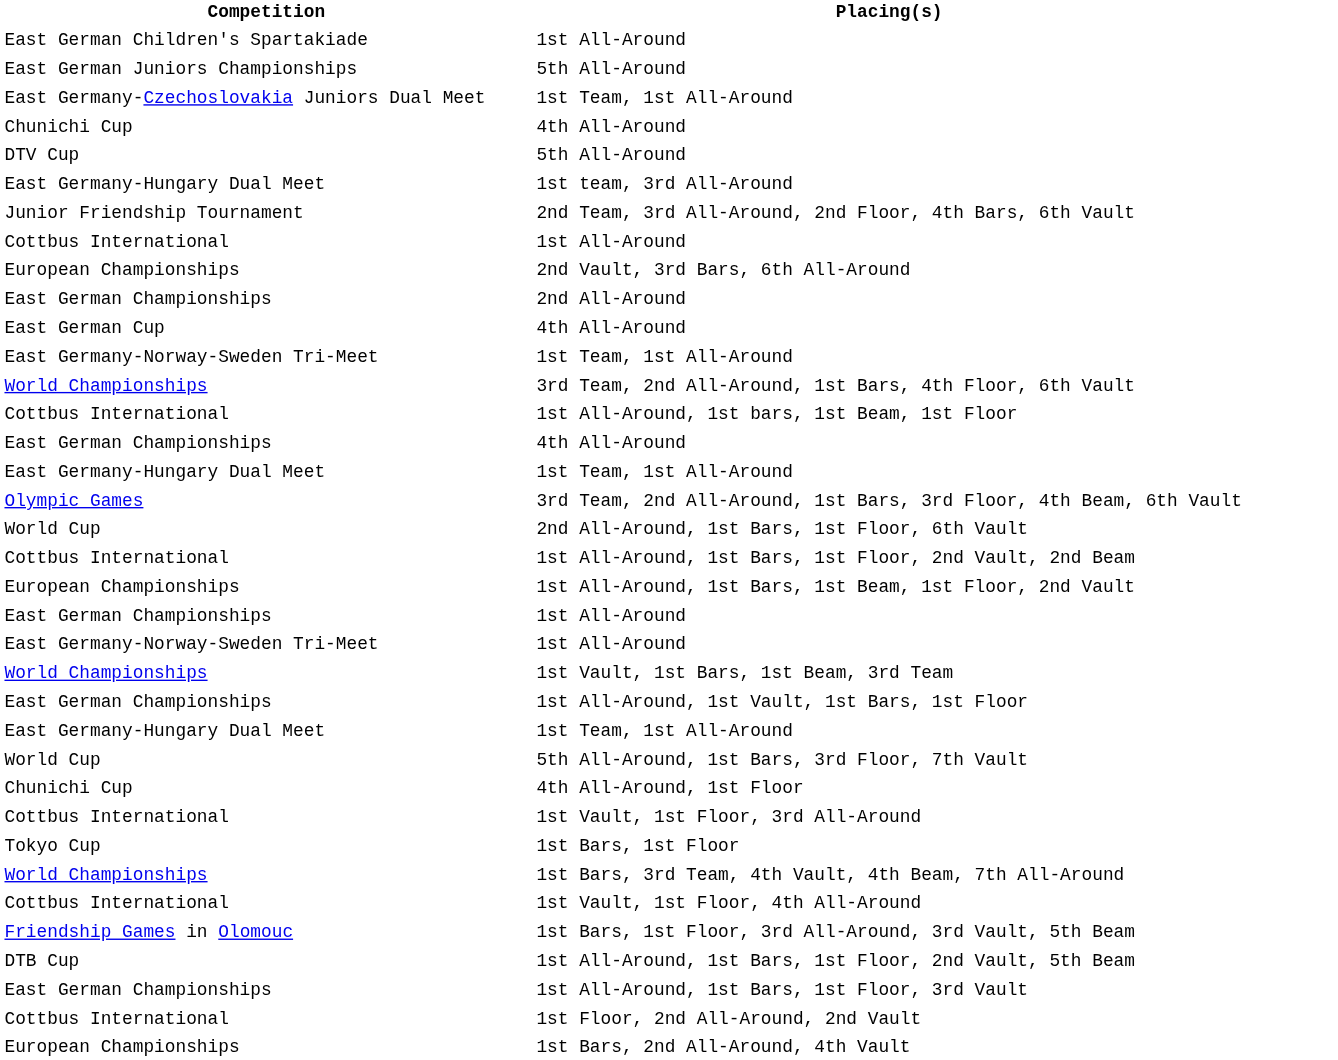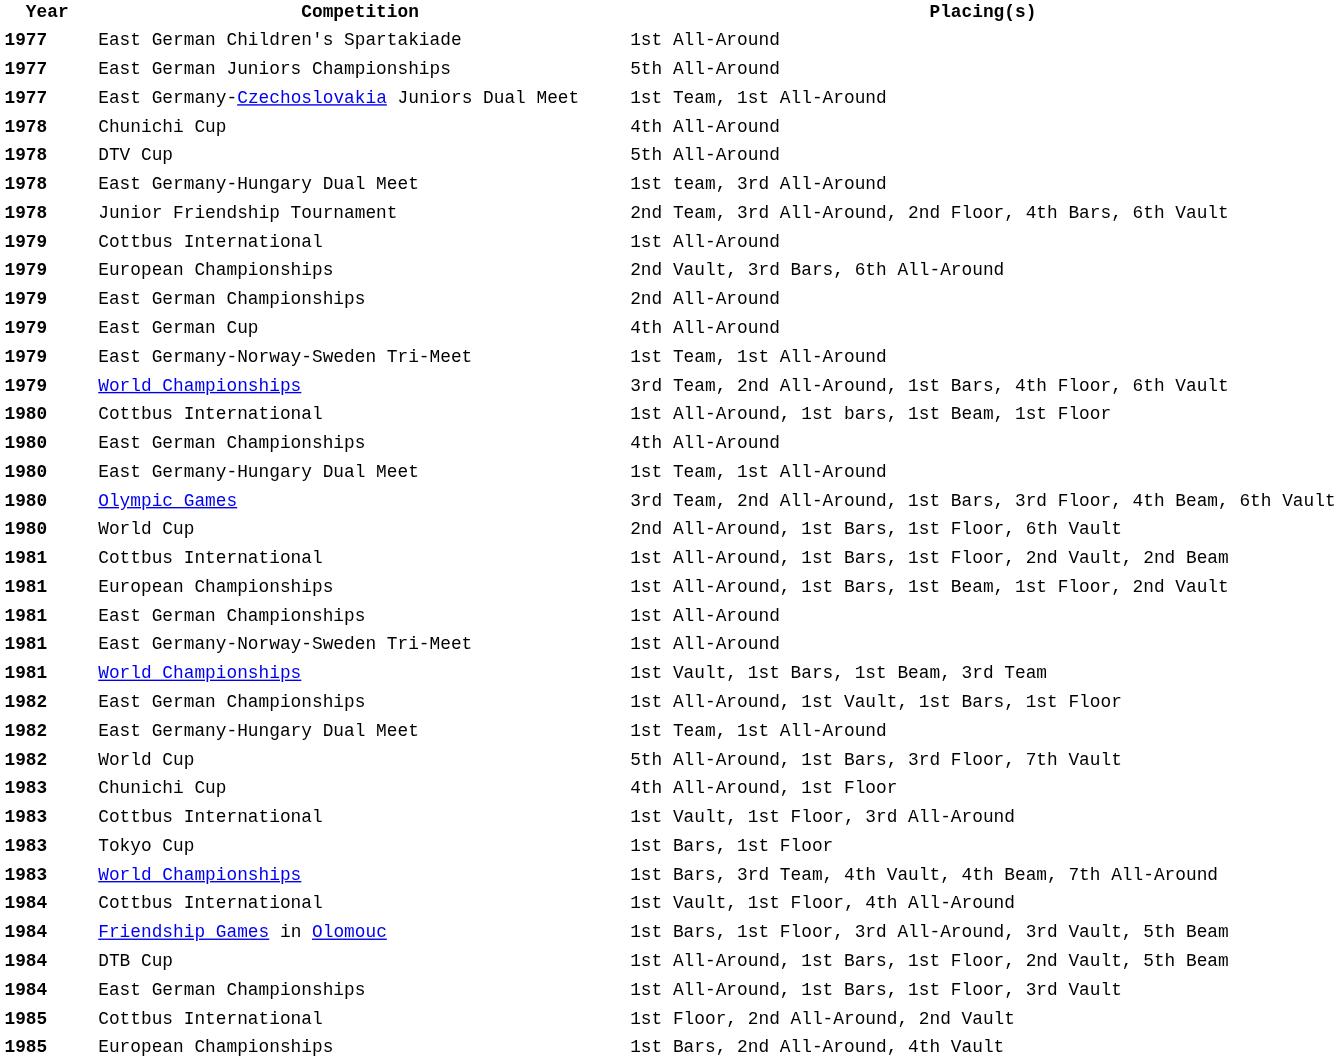 <table border=0 cellpadding=2 cellspacing=2>
 <tr>
+<th>Year</th>
 <th>Competition</th>
 <th>Placing(s)</th>
 </tr>
 <tr>
+<td><strong>1977</strong></td>
 <td>East German Children's Spartakiade</td>
 <td>1st All-Around</td>
 </tr>
 <tr>
+<td><strong>1977</strong></td>
 <td>East German Juniors Championships</td>
 <td>5th All-Around</td>
 </tr>
 <tr>
+<td><strong>1977</strong></td>
 <td>East Germany-<a href='#'>Czechoslovakia</a> Juniors Dual Meet    </td>
 <td>1st Team, 1st All-Around</td>
 </tr>
 <tr>
+<td><strong>1978</strong></td>
 <td>Chunichi Cup</td>
 <td>4th All-Around</td>
 </tr>
 <tr>
+<td><strong>1978</strong></td>
 <td>DTV Cup</td>
 <td>5th All-Around</td>
 </tr>
 <tr>
+<td><strong>1978</strong></td>
 <td>East Germany-Hungary Dual Meet</td>
 <td>1st team, 3rd All-Around</td>
 </tr>
 <tr>
+<td><strong>1978</strong></td>
 <td>Junior Friendship Tournament</td>
 <td>2nd Team, 3rd All-Around, 2nd Floor, 4th Bars, 6th Vault</td>
 </tr>
 <tr>
+<td><strong>1979</strong></td>
 <td>Cottbus International</td>
 <td>1st All-Around</td>
 </tr>
 <tr>
+<td><strong>1979</strong></td>
 <td>European Championships</td>
 <td>2nd Vault, 3rd Bars, 6th All-Around</td>
 </tr>
 <tr>
+<td><strong>1979</strong></td>
 <td>East German Championships</td>
 <td>2nd All-Around</td>
 </tr>
 <tr>
+<td><strong>1979</strong></td>
 <td>East German Cup</td>
 <td>4th All-Around</td>
 </tr>
 <tr>
+<td><strong>1979</strong></td>
 <td>East Germany-Norway-Sweden Tri-Meet</td>
 <td>1st Team, 1st All-Around</td>
 </tr>
 <tr>
+<td><strong>1979</strong></td>
 <td><a href='#'>World Championships</a></td>
 <td>3rd Team, 2nd All-Around, 1st Bars, 4th Floor, 6th Vault</td>
 </tr>
 <tr>
+<td><strong>1980</strong></td>
 <td>Cottbus International</td>
 <td>1st All-Around, 1st bars, 1st Beam, 1st Floor</td>
 </tr>
 <tr>
+<td><strong>1980</strong></td>
 <td>East German Championships</td>
 <td>4th All-Around</td>
 </tr>
 <tr>
+<td><strong>1980</strong></td>
 <td>East Germany-Hungary Dual Meet</td>
 <td>1st Team, 1st All-Around</td>
 </tr>
 <tr>
+<td><strong>1980</strong></td>
 <td><a href='#'>Olympic Games</a></td>
 <td>3rd Team, 2nd All-Around, 1st Bars, 3rd Floor, 4th Beam, 6th Vault</td>
 </tr>
 <tr>
+<td><strong>1980</strong></td>
 <td>World Cup</td>
 <td>2nd All-Around, 1st Bars, 1st Floor, 6th Vault</td>
 </tr>
 <tr>
+<td><strong>1981</strong></td>
 <td>Cottbus International</td>
 <td>1st All-Around, 1st Bars, 1st Floor, 2nd Vault, 2nd Beam</td>
 </tr>
 <tr>
+<td><strong>1981</strong></td>
 <td>European Championships</td>
 <td>1st All-Around, 1st Bars, 1st Beam, 1st Floor, 2nd Vault</td>
 </tr>
 <tr>
+<td><strong>1981</strong></td>
 <td>East German Championships</td>
 <td>1st All-Around</td>
 </tr>
 <tr>
+<td><strong>1981</strong></td>
 <td>East Germany-Norway-Sweden Tri-Meet</td>
 <td>1st All-Around</td>
 </tr>
 <tr>
+<td><strong>1981</strong></td>
 <td><a href='#'>World Championships</a></td>
 <td>1st Vault, 1st Bars, 1st Beam, 3rd Team</td>
 </tr>
 <tr>
+<td><strong>1982</strong></td>
 <td>East German Championships</td>
 <td>1st All-Around, 1st Vault, 1st Bars, 1st Floor</td>
 </tr>
 <tr>
+<td><strong>1982</strong></td>
 <td>East Germany-Hungary Dual Meet</td>
 <td>1st Team, 1st All-Around</td>
 </tr>
 <tr>
+<td><strong>1982</strong></td>
 <td>World Cup</td>
 <td>5th All-Around, 1st Bars, 3rd Floor, 7th Vault</td>
 </tr>
 <tr>
+<td><strong>1983</strong>    </td>
 <td>Chunichi Cup</td>
 <td>4th All-Around, 1st Floor</td>
 </tr>
 <tr>
+<td><strong>1983</strong>    </td>
 <td>Cottbus International</td>
 <td>1st Vault, 1st Floor, 3rd All-Around</td>
 </tr>
 <tr>
+<td><strong>1983</strong>    </td>
 <td>Tokyo Cup</td>
 <td>1st Bars, 1st Floor</td>
 </tr>
 <tr>
+<td><strong>1983</strong>    </td>
 <td><a href='#'>World Championships</a></td>
 <td>1st Bars, 3rd Team, 4th Vault, 4th Beam, 7th All-Around</td>
 </tr>
 <tr>
+<td><strong>1984</strong>    </td>
 <td>Cottbus International</td>
 <td>1st Vault, 1st Floor, 4th All-Around</td>
 </tr>
 <tr>
+<td><strong>1984</strong>    </td>
 <td><a href='#'>Friendship Games</a> in <a href='#'>Olomouc</a></td>
 <td>1st Bars, 1st Floor, 3rd All-Around, 3rd Vault, 5th Beam</td>
 </tr>
 <tr>
+<td><strong>1984</strong>    </td>
 <td>DTB Cup</td>
 <td>1st All-Around, 1st Bars, 1st Floor, 2nd Vault, 5th Beam</td>
 </tr>
 <tr>
+<td><strong>1984</strong>    </td>
 <td>East German Championships</td>
 <td>1st All-Around, 1st Bars, 1st Floor, 3rd Vault</td>
 </tr>
 <tr>
+<td><strong>1985</strong>    </td>
 <td>Cottbus International</td>
 <td>1st Floor, 2nd All-Around, 2nd Vault</td>
 </tr>
 <tr>
+<td><strong>1985</strong>    </td>
 <td>European Championships</td>
 <td>1st Bars, 2nd All-Around, 4th Vault</td>
 </tr>
 </table>
